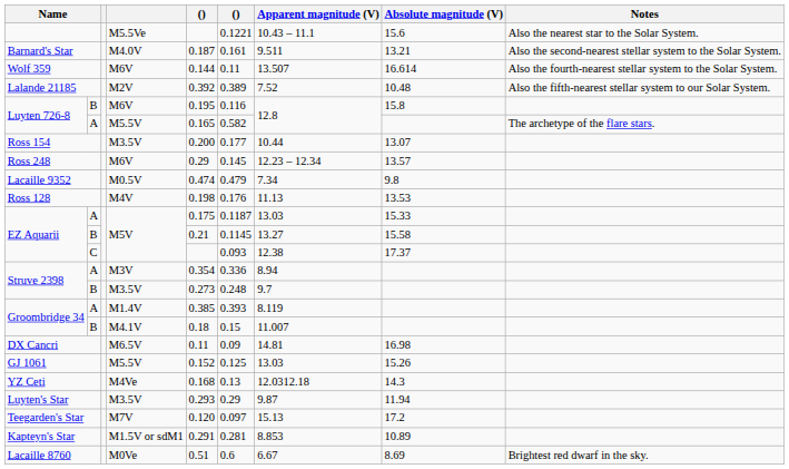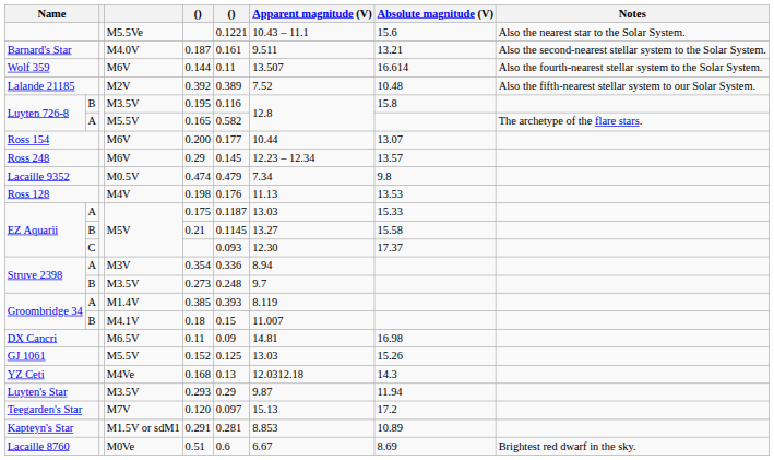 <table class="wikitable sortable sticky-header">
 <tr>
 <th colspan="2">Name</th>
 <th></th>
 <th></th>
 <th> ()</th>
 <th> ()</th>
 <th><a href='#'>Apparent magnitude</a> (V)</th>
 <th><a href='#'>Absolute magnitude</a> (V)</th>
 <th>Notes</th>
 </tr>
 <tr>
 <td colspan="2"></td>
 <td></td>
 <td>M5.5Ve</td>
 <td></td>
 <td>0.1221</td>
 <td>10.43 – 11.1</td>
 <td>15.6</td>
 <td>Also the nearest star to the Solar System.</td>
 </tr>
 <tr>
 <td colspan="2"><a href='#'>Barnard's Star</a></td>
 <td></td>
 <td>M4.0V</td>
 <td>0.187</td>
 <td>0.161</td>
 <td>9.511</td>
 <td>13.21</td>
 <td>Also the second-nearest stellar system to the Solar System.</td>
 </tr>
 <tr>
 <td colspan="2"><a href='#'>Wolf 359</a></td>
 <td></td>
 <td>M6V</td>
 <td>0.144</td>
 <td>0.11</td>
 <td>13.507</td>
 <td>16.614</td>
 <td>Also the fourth-nearest stellar system to the Solar System.</td>
 </tr>
 <tr>
 <td colspan="2"><a href='#'>Lalande 21185</a></td>
 <td></td>
 <td>M2V</td>
 <td>0.392</td>
 <td>0.389</td>
 <td>7.52</td>
 <td>10.48</td>
 <td>Also the fifth-nearest stellar system to our Solar System.</td>
 </tr>
 <tr>
 <td rowspan="2"><a href='#'>Luyten 726-8</a></td>
 <td>B</td>
 <td rowspan="2"></td>
-<td>M6V</td>
+<td>M3.5V</td>
 <td>0.195</td>
 <td>0.116</td>
 <td rowspan="2">12.8</td>
 <td>15.8</td>
 <td></td>
 </tr>
 <tr>
 <td>A</td>
 <td>M5.5V</td>
 <td>0.165</td>
 <td>0.582</td>
 <td></td>
 <td>The archetype of the <a href='#'>flare stars</a>. </td>
 </tr>
 <tr>
 <td colspan="2"><a href='#'>Ross 154</a></td>
 <td></td>
-<td>M3.5V</td>
+<td>M6V</td>
 <td>0.200</td>
 <td>0.177</td>
 <td>10.44</td>
 <td>13.07</td>
 <td></td>
 </tr>
 <tr>
 <td colspan="2"><a href='#'>Ross 248</a></td>
 <td></td>
 <td>M6V</td>
 <td>0.29</td>
 <td>0.145</td>
 <td>12.23 – 12.34</td>
 <td>13.57</td>
 <td></td>
 </tr>
 <tr>
 <td colspan="2"><a href='#'>Lacaille 9352</a></td>
 <td></td>
 <td>M0.5V</td>
 <td>0.474</td>
 <td>0.479</td>
 <td>7.34</td>
 <td>9.8</td>
 <td></td>
 </tr>
 <tr>
 <td colspan="2"><a href='#'>Ross 128</a></td>
 <td></td>
 <td>M4V</td>
 <td>0.198</td>
 <td>0.176</td>
 <td>11.13</td>
 <td>13.53</td>
 <td></td>
 </tr>
 <tr>
 <td rowspan="3"><a href='#'>EZ Aquarii</a></td>
 <td>A</td>
 <td rowspan="3"></td>
 <td rowspan="3">M5V</td>
 <td>0.175</td>
 <td>0.1187</td>
 <td>13.03</td>
 <td>15.33</td>
 <td></td>
 </tr>
 <tr>
 <td>B</td>
 <td>0.21</td>
 <td>0.1145</td>
 <td>13.27</td>
 <td>15.58</td>
 <td></td>
 </tr>
 <tr>
 <td>C</td>
 <td></td>
 <td>0.093</td>
-<td>12.38</td>
+<td>12.30</td>
 <td>17.37</td>
 <td></td>
 </tr>
 <tr>
 <td rowspan="2"><a href='#'>Struve 2398</a></td>
 <td>A</td>
 <td></td>
 <td>M3V</td>
 <td>0.354</td>
 <td>0.336</td>
 <td>8.94</td>
 <td></td>
 <td></td>
 </tr>
 <tr>
 <td>B</td>
 <td></td>
 <td>M3.5V</td>
 <td>0.273</td>
 <td>0.248</td>
 <td>9.7</td>
 <td></td>
 <td></td>
 </tr>
 <tr>
 <td rowspan="2"><a href='#'>Groombridge 34</a></td>
 <td>A</td>
 <td></td>
 <td>M1.4V</td>
 <td>0.385</td>
 <td>0.393</td>
 <td>8.119</td>
 <td></td>
 <td></td>
 </tr>
 <tr>
 <td>B</td>
 <td></td>
 <td>M4.1V</td>
 <td>0.18</td>
 <td>0.15</td>
 <td>11.007</td>
 <td></td>
 <td></td>
 </tr>
 <tr>
 <td colspan="2"><a href='#'>DX Cancri</a></td>
 <td></td>
 <td>M6.5V</td>
 <td>0.11</td>
 <td>0.09</td>
 <td>14.81</td>
 <td>16.98</td>
 <td></td>
 </tr>
 <tr>
 <td colspan="2"><a href='#'>GJ 1061</a></td>
 <td></td>
 <td>M5.5V</td>
 <td>0.152</td>
 <td>0.125</td>
 <td>13.03</td>
 <td>15.26</td>
 <td></td>
 </tr>
 <tr>
 <td colspan="2"><a href='#'>YZ Ceti</a></td>
 <td></td>
 <td>M4Ve</td>
 <td>0.168</td>
 <td>0.13</td>
 <td>12.0312.18</td>
 <td>14.3</td>
 <td></td>
 </tr>
 <tr>
 <td colspan="2"><a href='#'>Luyten's Star</a></td>
 <td></td>
 <td>M3.5V</td>
 <td>0.293</td>
 <td>0.29</td>
 <td>9.87</td>
 <td>11.94</td>
 <td></td>
 </tr>
 <tr>
 <td colspan="2"><a href='#'>Teegarden's Star</a></td>
 <td></td>
 <td>M7V</td>
 <td>0.120</td>
 <td>0.097</td>
 <td>15.13</td>
 <td>17.2</td>
 <td></td>
 </tr>
 <tr>
 <td colspan="2"><a href='#'>Kapteyn's Star</a></td>
 <td></td>
 <td>M1.5V or sdM1</td>
 <td>0.291</td>
 <td>0.281</td>
 <td>8.853</td>
 <td>10.89</td>
 <td></td>
 </tr>
 <tr>
 <td colspan="2"><a href='#'>Lacaille 8760</a></td>
 <td></td>
 <td>M0Ve</td>
 <td>0.51</td>
 <td>0.6</td>
 <td>6.67</td>
 <td>8.69</td>
 <td>Brightest red dwarf in the sky.</td>
 </tr>
 </table>
